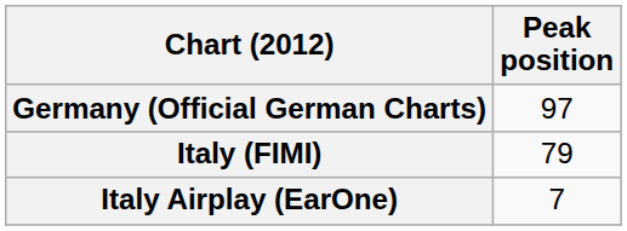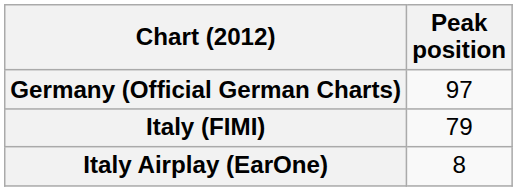 <table class="wikitable plainrowheaders sortable">
 <tr>
 <th scope="col">Chart (2012)</th>
 <th scope="col">Peak<br>position</th>
 </tr>
 <tr>
 <th scope="row">Germany (Official German Charts)</th>
 <td style="text-align:center;">97</td>
 </tr>
 <tr>
 <th scope="row">Italy (FIMI)</th>
 <td style="text-align:center;">79</td>
 </tr>
 <tr>
 <th scope="row">Italy Airplay (EarOne)</th>
-<td style="text-align:center;">7</td>
+<td style="text-align:center;">8</td>
 </tr>
 </table>
